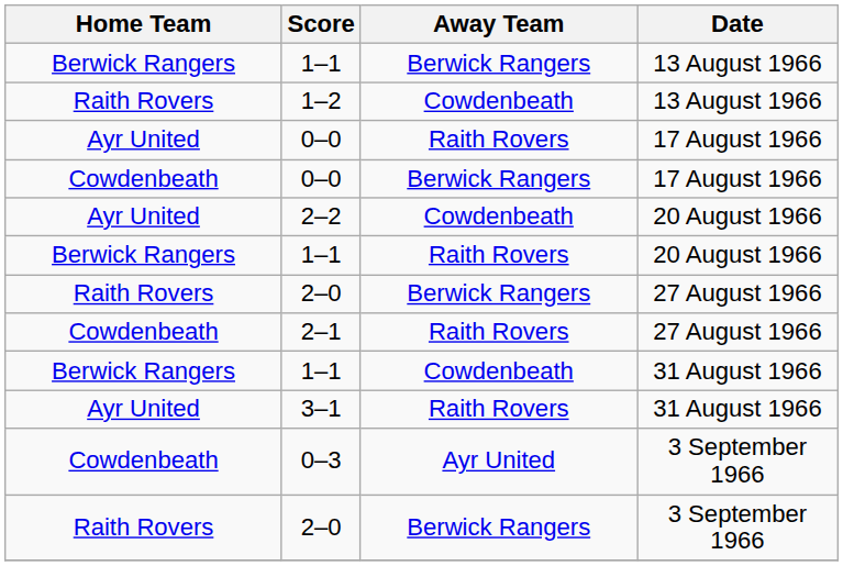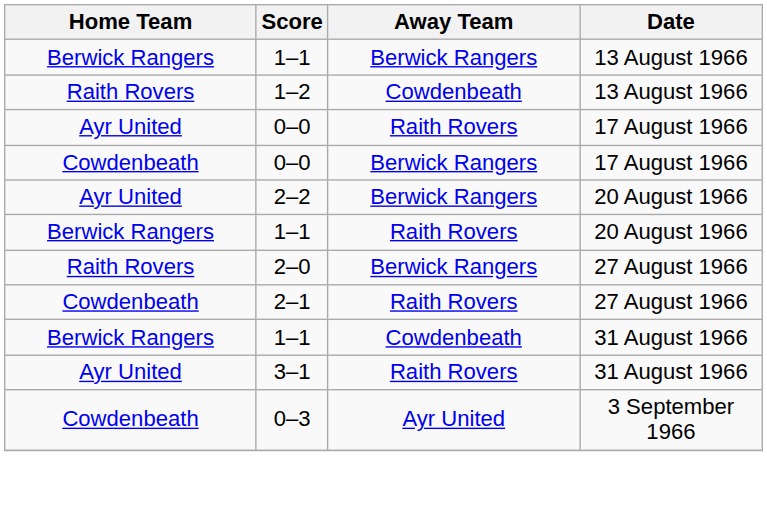 <table class="wikitable" style="text-align:center;">
 <tr>
 <th width=175>Home Team</th>
 <th width=20>Score</th>
 <th width=175>Away Team</th>
 <th width= 125>Date</th>
 </tr>
 <tr>
 <td><a href='#'>Berwick Rangers</a></td>
 <td>1–1</td>
 <td><a href='#'>Berwick Rangers</a></td>
 <td>13 August 1966</td>
 </tr>
 <tr>
 <td><a href='#'>Raith Rovers</a></td>
 <td>1–2</td>
 <td><a href='#'>Cowdenbeath</a></td>
 <td>13 August 1966</td>
 </tr>
 <tr>
 <td><a href='#'>Ayr United</a></td>
 <td>0–0</td>
 <td><a href='#'>Raith Rovers</a></td>
 <td>17 August 1966</td>
 </tr>
 <tr>
 <td><a href='#'>Cowdenbeath</a></td>
 <td>0–0</td>
 <td><a href='#'>Berwick Rangers</a></td>
 <td>17 August 1966</td>
 </tr>
 <tr>
 <td><a href='#'>Ayr United</a></td>
 <td>2–2</td>
-<td><a href='#'>Cowdenbeath</a></td>
+<td><a href='#'>Berwick Rangers</a></td>
 <td>20 August 1966</td>
 </tr>
 <tr>
 <td><a href='#'>Berwick Rangers</a></td>
 <td>1–1</td>
 <td><a href='#'>Raith Rovers</a></td>
 <td>20 August 1966</td>
 </tr>
 <tr>
 <td><a href='#'>Raith Rovers</a></td>
 <td>2–0</td>
 <td><a href='#'>Berwick Rangers</a></td>
 <td>27 August 1966</td>
 </tr>
 <tr>
 <td><a href='#'>Cowdenbeath</a></td>
 <td>2–1</td>
 <td><a href='#'>Raith Rovers</a></td>
 <td>27 August 1966</td>
 </tr>
 <tr>
 <td><a href='#'>Berwick Rangers</a></td>
 <td>1–1</td>
 <td><a href='#'>Cowdenbeath</a></td>
 <td>31 August 1966</td>
 </tr>
 <tr>
 <td><a href='#'>Ayr United</a></td>
 <td>3–1</td>
 <td><a href='#'>Raith Rovers</a></td>
 <td>31 August 1966</td>
 </tr>
 <tr>
 <td><a href='#'>Cowdenbeath</a></td>
 <td>0–3</td>
 <td><a href='#'>Ayr United</a></td>
 <td>3 September 1966</td>
 </tr>
 <tr>
-<td><a href='#'>Raith Rovers</a></td>
-<td>2–0</td>
-<td><a href='#'>Berwick Rangers</a></td>
-<td>3 September 1966</td>
-</tr>
-<tr>
 </tr>
 </table>
